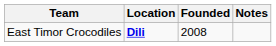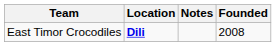 <table class="wikitable">
 <tr>
 <th>Team</th>
 <th>Location</th>
+<th>Notes</th>
 <th>Founded</th>
-<th>Notes</th>
 </tr>
 <tr>
 <td>East Timor Crocodiles</td>
 <td><strong><a href='#'>Dili</a></strong></td>
+<td></td>
 <td>2008</td>
-<td></td>
 </tr>
 </table>
